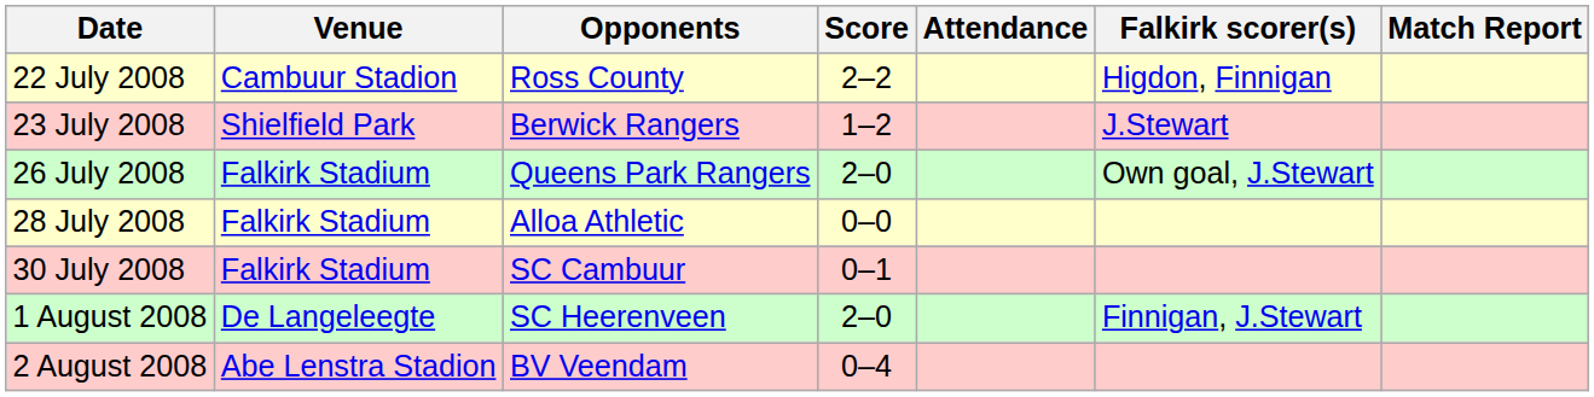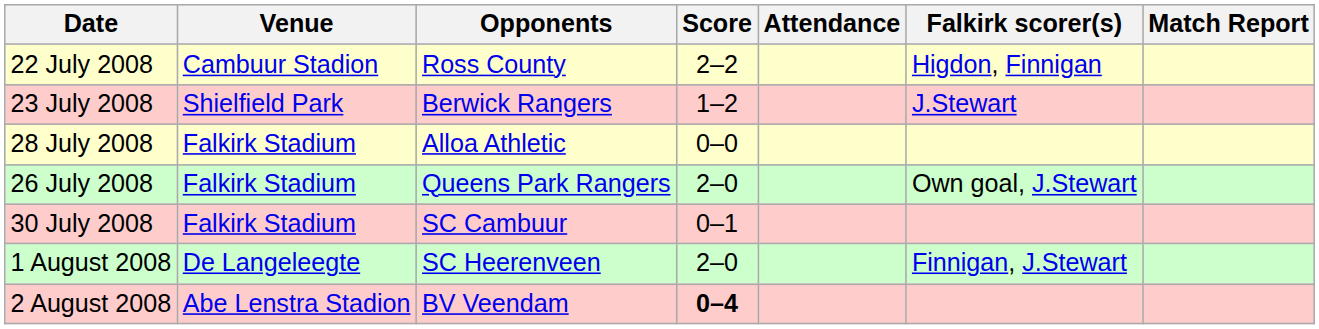 <table class="wikitable">
 <tr>
 <th>Date</th>
 <th>Venue</th>
 <th>Opponents</th>
 <th>Score</th>
 <th>Attendance</th>
 <th>Falkirk scorer(s)</th>
 <th>Match Report</th>
 </tr>
 <tr style="background:#ffffcc;">
 <td>22 July 2008</td>
 <td><a href='#'>Cambuur Stadion</a></td>
 <td><a href='#'>Ross County</a></td>
 <td align=center>2–2</td>
 <td></td>
 <td><a href='#'>Higdon</a>, <a href='#'>Finnigan</a></td>
 <td></td>
 </tr>
 <tr style="background:#ffcccc;">
 <td>23 July 2008</td>
 <td><a href='#'>Shielfield Park</a></td>
 <td><a href='#'>Berwick Rangers</a></td>
 <td align=center>1–2</td>
 <td></td>
 <td><a href='#'>J.Stewart</a></td>
 <td></td>
 </tr>
+<tr style="background:#ffffcc;">
+<td>28 July 2008</td>
+<td><a href='#'>Falkirk Stadium</a></td>
+<td><a href='#'>Alloa Athletic</a></td>
+<td align=center>0–0</td>
+<td></td>
+<td></td>
+<td></td>
+</tr>
 <tr style="background:#ccffcc;">
 <td>26 July 2008</td>
 <td><a href='#'>Falkirk Stadium</a></td>
 <td><a href='#'>Queens Park Rangers</a></td>
 <td align=center>2–0</td>
 <td></td>
 <td>Own goal, <a href='#'>J.Stewart</a></td>
-<td></td>
-</tr>
-<tr style="background:#ffffcc;">
-<td>28 July 2008</td>
-<td><a href='#'>Falkirk Stadium</a></td>
-<td><a href='#'>Alloa Athletic</a></td>
-<td align=center>0–0</td>
-<td></td>
-<td></td>
 <td></td>
 </tr>
 <tr style="background:#ffcccc;">
 <td>30 July 2008</td>
 <td><a href='#'>Falkirk Stadium</a></td>
 <td> <a href='#'>SC Cambuur</a></td>
 <td align=center>0–1</td>
 <td></td>
 <td></td>
 <td></td>
 </tr>
 <tr style="background:#ccffcc;">
 <td>1 August 2008</td>
 <td><a href='#'>De Langeleegte</a></td>
 <td> <a href='#'>SC Heerenveen</a></td>
 <td align=center>2–0</td>
 <td></td>
 <td><a href='#'>Finnigan</a>, <a href='#'>J.Stewart</a></td>
 <td></td>
 </tr>
 <tr style="background:#ffcccc;">
 <td>2 August 2008</td>
 <td><a href='#'>Abe Lenstra Stadion</a></td>
 <td> <a href='#'>BV Veendam</a></td>
-<td align=center>0–4</td>
+<td align=center><strong>0–4</strong></td>
 <td></td>
 <td></td>
 <td></td>
 </tr>
 </table>
